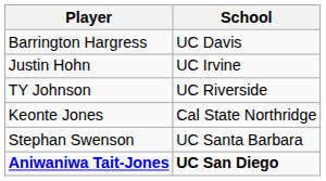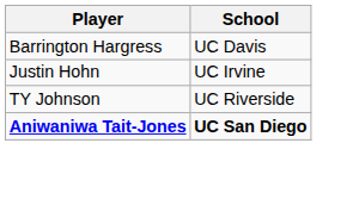 <table class="wikitable" style="white-space:nowrap; font-size:90%;">
 <tr>
 <th>Player</th>
 <th>School</th>
 </tr>
 <tr>
 <td>Barrington Hargress</td>
 <td>UC Davis</td>
 </tr>
 <tr>
 <td>Justin Hohn</td>
 <td>UC Irvine</td>
 </tr>
 <tr>
 <td>TY Johnson</td>
 <td>UC Riverside</td>
 </tr>
 <tr>
-<td>Keonte Jones</td>
-<td>Cal State Northridge</td>
-</tr>
-<tr>
-<td>Stephan Swenson</td>
-<td>UC Santa Barbara</td>
-</tr>
-<tr>
 <td><strong><a href='#'>Aniwaniwa Tait-Jones</a></strong></td>
 <td><strong>UC San Diego</strong></td>
 </tr>
 </table>
